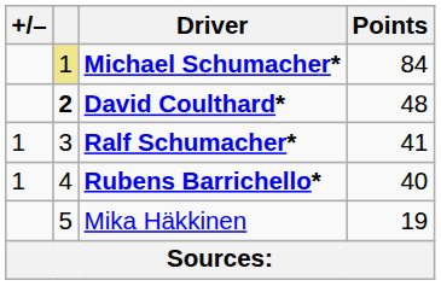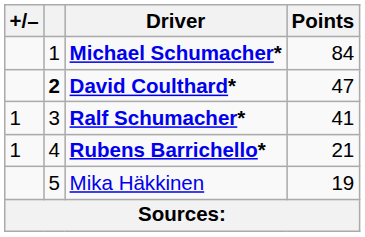 <table class="wikitable" style="font-size: 85%;">
 <tr>
 <th scope="col">+/–</th>
 <th scope="col"></th>
 <th scope="col">Driver</th>
 <th scope="col">Points</th>
 </tr>
 <tr>
 <td align="left"></td>
-<td scope="row" align="center" style="background: khaki;">1</td>
+<td scope="row" align="center">1</td>
 <td> <strong><a href='#'>Michael Schumacher</a>*</strong></td>
 <td align="right">84</td>
 </tr>
 <tr>
 <td align="left"></td>
 <td scope="row" align="center"><strong>2</strong></td>
 <td> <strong><a href='#'>David Coulthard</a>*</strong></td>
-<td align="right">48</td>
+<td align="right">47</td>
 </tr>
 <tr>
 <td align="left"> 1</td>
 <td scope="row" align="center">3</td>
 <td> <strong><a href='#'>Ralf Schumacher</a>*</strong></td>
 <td align="right">41</td>
 </tr>
 <tr>
 <td align="left"> 1</td>
 <td scope="row" align="center">4</td>
 <td> <strong><a href='#'>Rubens Barrichello</a>*</strong></td>
-<td align="right">40</td>
+<td align="right">21</td>
 </tr>
 <tr>
 <td align="left"></td>
 <td scope="row" align="center">5</td>
 <td> <a href='#'>Mika Häkkinen</a></td>
 <td align="right">19</td>
 </tr>
 <tr>
 <th colspan=4>Sources:</th>
 </tr>
 </table>
